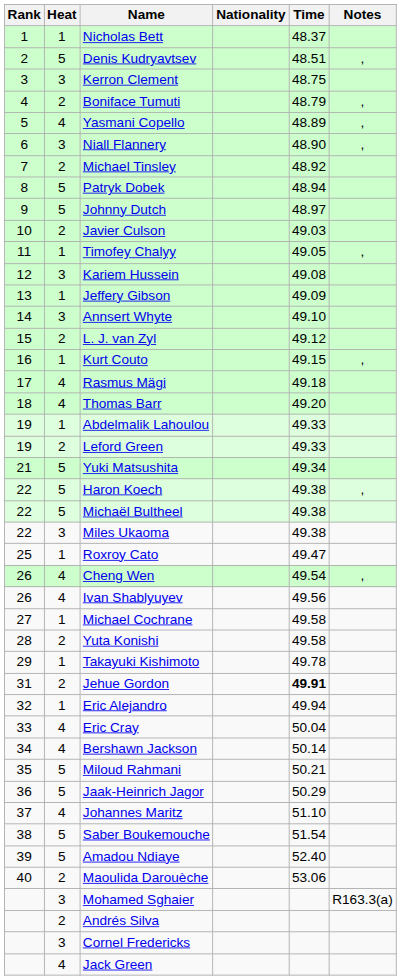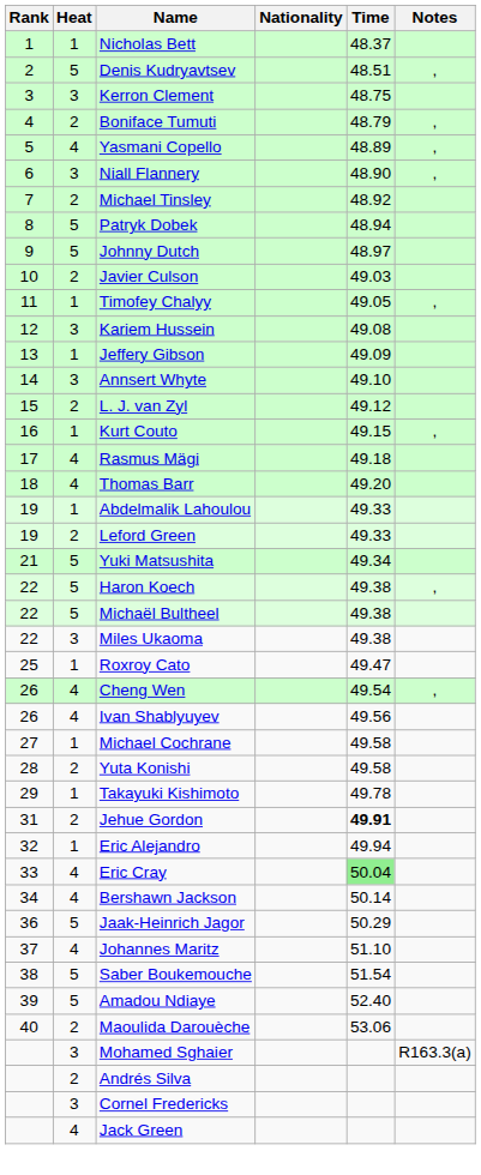 <table class="wikitable sortable" style="text-align:center">
 <tr>
 <th>Rank</th>
 <th>Heat</th>
 <th>Name</th>
 <th>Nationality</th>
 <th>Time</th>
 <th>Notes</th>
 </tr>
 <tr bgcolor=ccffcc>
 <td>1</td>
 <td>1</td>
 <td align=left><a href='#'>Nicholas Bett</a></td>
 <td align=left></td>
 <td>48.37</td>
 <td></td>
 </tr>
 <tr bgcolor=ccffcc>
 <td>2</td>
 <td>5</td>
 <td align=left><a href='#'>Denis Kudryavtsev</a></td>
 <td align=left></td>
 <td>48.51</td>
 <td>, </td>
 </tr>
 <tr bgcolor=ccffcc>
 <td>3</td>
 <td>3</td>
 <td align=left><a href='#'>Kerron Clement</a></td>
 <td align=left></td>
 <td>48.75</td>
 <td></td>
 </tr>
 <tr bgcolor=ccffcc>
 <td>4</td>
 <td>2</td>
 <td align=left><a href='#'>Boniface Tumuti</a></td>
 <td align=left></td>
 <td>48.79</td>
 <td>, </td>
 </tr>
 <tr bgcolor=ccffcc>
 <td>5</td>
 <td>4</td>
 <td align=left><a href='#'>Yasmani Copello</a></td>
 <td align=left></td>
 <td>48.89</td>
 <td>, </td>
 </tr>
 <tr bgcolor=ccffcc>
 <td>6</td>
 <td>3</td>
 <td align=left><a href='#'>Niall Flannery</a></td>
 <td align=left></td>
 <td>48.90</td>
 <td>, </td>
 </tr>
 <tr bgcolor=ccffcc>
 <td>7</td>
 <td>2</td>
 <td align=left><a href='#'>Michael Tinsley</a></td>
 <td align=left></td>
 <td>48.92</td>
 <td></td>
 </tr>
 <tr bgcolor=ccffcc>
 <td>8</td>
 <td>5</td>
 <td align=left><a href='#'>Patryk Dobek</a></td>
 <td align=left></td>
 <td>48.94</td>
 <td></td>
 </tr>
 <tr bgcolor=ccffcc>
 <td>9</td>
 <td>5</td>
 <td align=left><a href='#'>Johnny Dutch</a></td>
 <td align=left></td>
 <td>48.97</td>
 <td></td>
 </tr>
 <tr bgcolor=ccffcc>
 <td>10</td>
 <td>2</td>
 <td align=left><a href='#'>Javier Culson</a></td>
 <td align=left></td>
 <td>49.03</td>
 <td></td>
 </tr>
 <tr bgcolor=ccffcc>
 <td>11</td>
 <td>1</td>
 <td align=left><a href='#'>Timofey Chalyy</a></td>
 <td align=left></td>
 <td>49.05</td>
 <td>, </td>
 </tr>
 <tr bgcolor=ccffcc>
 <td>12</td>
 <td>3</td>
 <td align=left><a href='#'>Kariem Hussein</a></td>
 <td align=left></td>
 <td>49.08</td>
 <td></td>
 </tr>
 <tr bgcolor=ccffcc>
 <td>13</td>
 <td>1</td>
 <td align=left><a href='#'>Jeffery Gibson</a></td>
 <td align=left></td>
 <td>49.09</td>
 <td></td>
 </tr>
 <tr bgcolor=ccffcc>
 <td>14</td>
 <td>3</td>
 <td align=left><a href='#'>Annsert Whyte</a></td>
 <td align=left></td>
 <td>49.10</td>
 <td></td>
 </tr>
 <tr bgcolor=ccffcc>
 <td>15</td>
 <td>2</td>
 <td align=left><a href='#'>L. J. van Zyl</a></td>
 <td align=left></td>
 <td>49.12</td>
 <td></td>
 </tr>
 <tr bgcolor=ccffcc>
 <td>16</td>
 <td>1</td>
 <td align=left><a href='#'>Kurt Couto</a></td>
 <td align=left></td>
 <td>49.15</td>
 <td>, </td>
 </tr>
 <tr bgcolor=ccffcc>
 <td>17</td>
 <td>4</td>
 <td align=left><a href='#'>Rasmus Mägi</a></td>
 <td align=left></td>
 <td>49.18</td>
 <td></td>
 </tr>
 <tr bgcolor=ccffcc>
 <td>18</td>
 <td>4</td>
 <td align=left><a href='#'>Thomas Barr</a></td>
 <td align=left></td>
 <td>49.20</td>
 <td></td>
 </tr>
 <tr bgcolor=ddffdd>
 <td>19</td>
 <td>1</td>
 <td align=left><a href='#'>Abdelmalik Lahoulou</a></td>
 <td align=left></td>
 <td>49.33</td>
 <td></td>
 </tr>
 <tr bgcolor=ddffdd>
 <td>19</td>
 <td>2</td>
 <td align=left><a href='#'>Leford Green</a></td>
 <td align=left></td>
 <td>49.33</td>
 <td></td>
 </tr>
 <tr bgcolor=ccffcc>
 <td>21</td>
 <td>5</td>
 <td align=left><a href='#'>Yuki Matsushita</a></td>
 <td align=left></td>
 <td>49.34</td>
 <td></td>
 </tr>
 <tr bgcolor=ddffdd>
 <td>22</td>
 <td>5</td>
 <td align=left><a href='#'>Haron Koech</a></td>
 <td align=left></td>
 <td>49.38</td>
 <td>, </td>
 </tr>
 <tr bgcolor=ddffdd>
 <td>22</td>
 <td>5</td>
 <td align=left><a href='#'>Michaël Bultheel</a></td>
 <td align=left></td>
 <td>49.38</td>
 <td></td>
 </tr>
 <tr>
 <td>22</td>
 <td>3</td>
 <td align=left><a href='#'>Miles Ukaoma</a></td>
 <td align=left></td>
 <td>49.38</td>
 <td></td>
 </tr>
 <tr>
 <td>25</td>
 <td>1</td>
 <td align=left><a href='#'>Roxroy Cato</a></td>
 <td align=left></td>
 <td>49.47</td>
 <td></td>
 </tr>
 <tr bgcolor=ccffcc>
 <td>26</td>
 <td>4</td>
 <td align=left><a href='#'>Cheng Wen</a></td>
 <td align=left></td>
 <td>49.54</td>
 <td>, </td>
 </tr>
 <tr>
 <td>26</td>
 <td>4</td>
 <td align=left><a href='#'>Ivan Shablyuyev</a></td>
 <td align=left></td>
 <td>49.56</td>
 <td></td>
 </tr>
 <tr>
 <td>27</td>
 <td>1</td>
 <td align=left><a href='#'>Michael Cochrane</a></td>
 <td align=left></td>
 <td>49.58</td>
 <td></td>
 </tr>
 <tr>
 <td>28</td>
 <td>2</td>
 <td align=left><a href='#'>Yuta Konishi</a></td>
 <td align=left></td>
 <td>49.58</td>
 <td></td>
 </tr>
 <tr>
 <td>29</td>
 <td>1</td>
 <td align=left><a href='#'>Takayuki Kishimoto</a></td>
 <td align=left></td>
 <td>49.78</td>
 <td></td>
 </tr>
 <tr>
 <td>31</td>
 <td>2</td>
 <td align=left><a href='#'>Jehue Gordon</a></td>
 <td align=left></td>
 <td><strong>49.91</strong></td>
 <td></td>
 </tr>
 <tr>
 <td>32</td>
 <td>1</td>
 <td align=left><a href='#'>Eric Alejandro</a></td>
 <td align=left></td>
 <td>49.94</td>
 <td></td>
 </tr>
 <tr>
 <td>33</td>
 <td>4</td>
 <td align=left><a href='#'>Eric Cray</a></td>
 <td align=left></td>
-<td>50.04</td>
+<td style="background: lightgreen;">50.04</td>
 <td></td>
 </tr>
 <tr>
 <td>34</td>
 <td>4</td>
 <td align=left><a href='#'>Bershawn Jackson</a></td>
 <td align=left></td>
 <td>50.14</td>
-<td></td>
-</tr>
-<tr>
-<td>35</td>
-<td>5</td>
-<td align=left><a href='#'>Miloud Rahmani</a></td>
-<td align=left></td>
-<td>50.21</td>
 <td></td>
 </tr>
 <tr>
 <td>36</td>
 <td>5</td>
 <td align=left><a href='#'>Jaak-Heinrich Jagor</a></td>
 <td align=left></td>
 <td>50.29</td>
 <td></td>
 </tr>
 <tr>
 <td>37</td>
 <td>4</td>
 <td align=left><a href='#'>Johannes Maritz</a></td>
 <td align=left></td>
 <td>51.10</td>
 <td></td>
 </tr>
 <tr>
 <td>38</td>
 <td>5</td>
 <td align=left><a href='#'>Saber Boukemouche</a></td>
 <td align=left></td>
 <td>51.54</td>
 <td></td>
 </tr>
 <tr>
 <td>39</td>
 <td>5</td>
 <td align=left><a href='#'>Amadou Ndiaye</a></td>
 <td align=left></td>
 <td>52.40</td>
 <td></td>
 </tr>
 <tr>
 <td>40</td>
 <td>2</td>
 <td align=left><a href='#'>Maoulida Darouèche</a></td>
 <td align=left></td>
 <td>53.06</td>
 <td></td>
 </tr>
 <tr>
 <td></td>
 <td>3</td>
 <td align=left><a href='#'>Mohamed Sghaier</a></td>
 <td align=left></td>
 <td></td>
 <td>R163.3(a)</td>
 </tr>
 <tr>
 <td></td>
 <td>2</td>
 <td align=left><a href='#'>Andrés Silva</a></td>
 <td align=left></td>
 <td></td>
 <td></td>
 </tr>
 <tr>
 <td></td>
 <td>3</td>
 <td align=left><a href='#'>Cornel Fredericks</a></td>
 <td align=left></td>
 <td></td>
 <td></td>
 </tr>
 <tr>
 <td></td>
 <td>4</td>
 <td align=left><a href='#'>Jack Green</a></td>
 <td align=left></td>
 <td></td>
 <td></td>
 </tr>
 </table>
